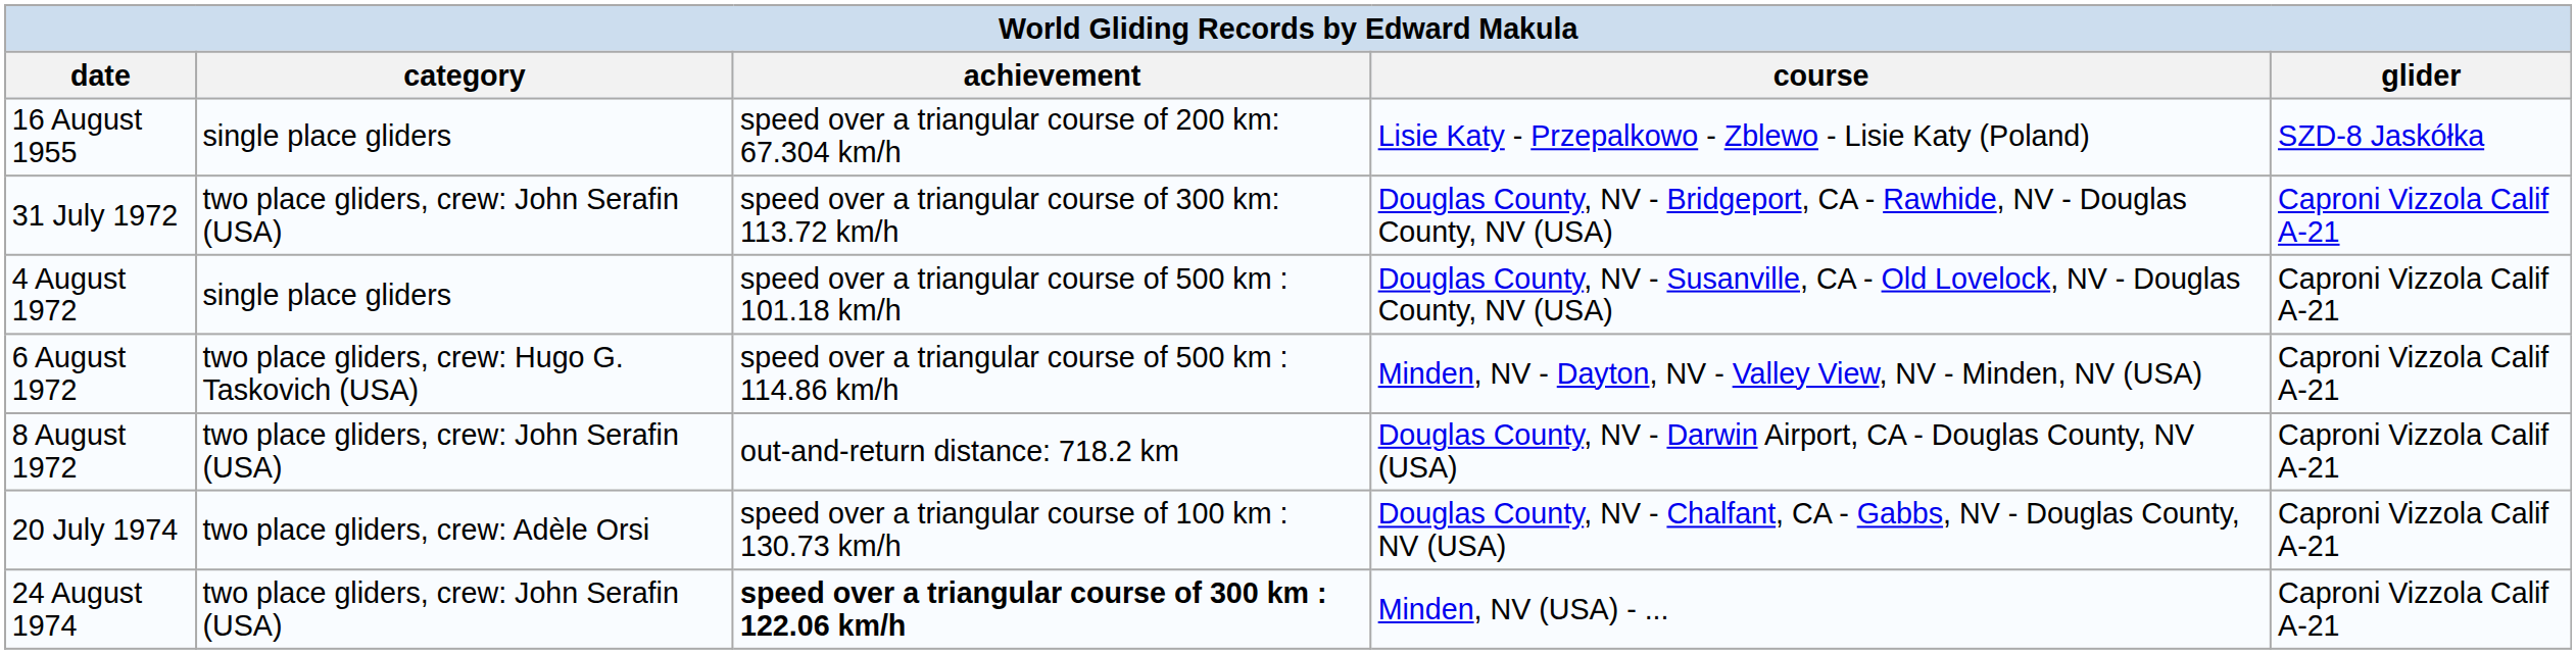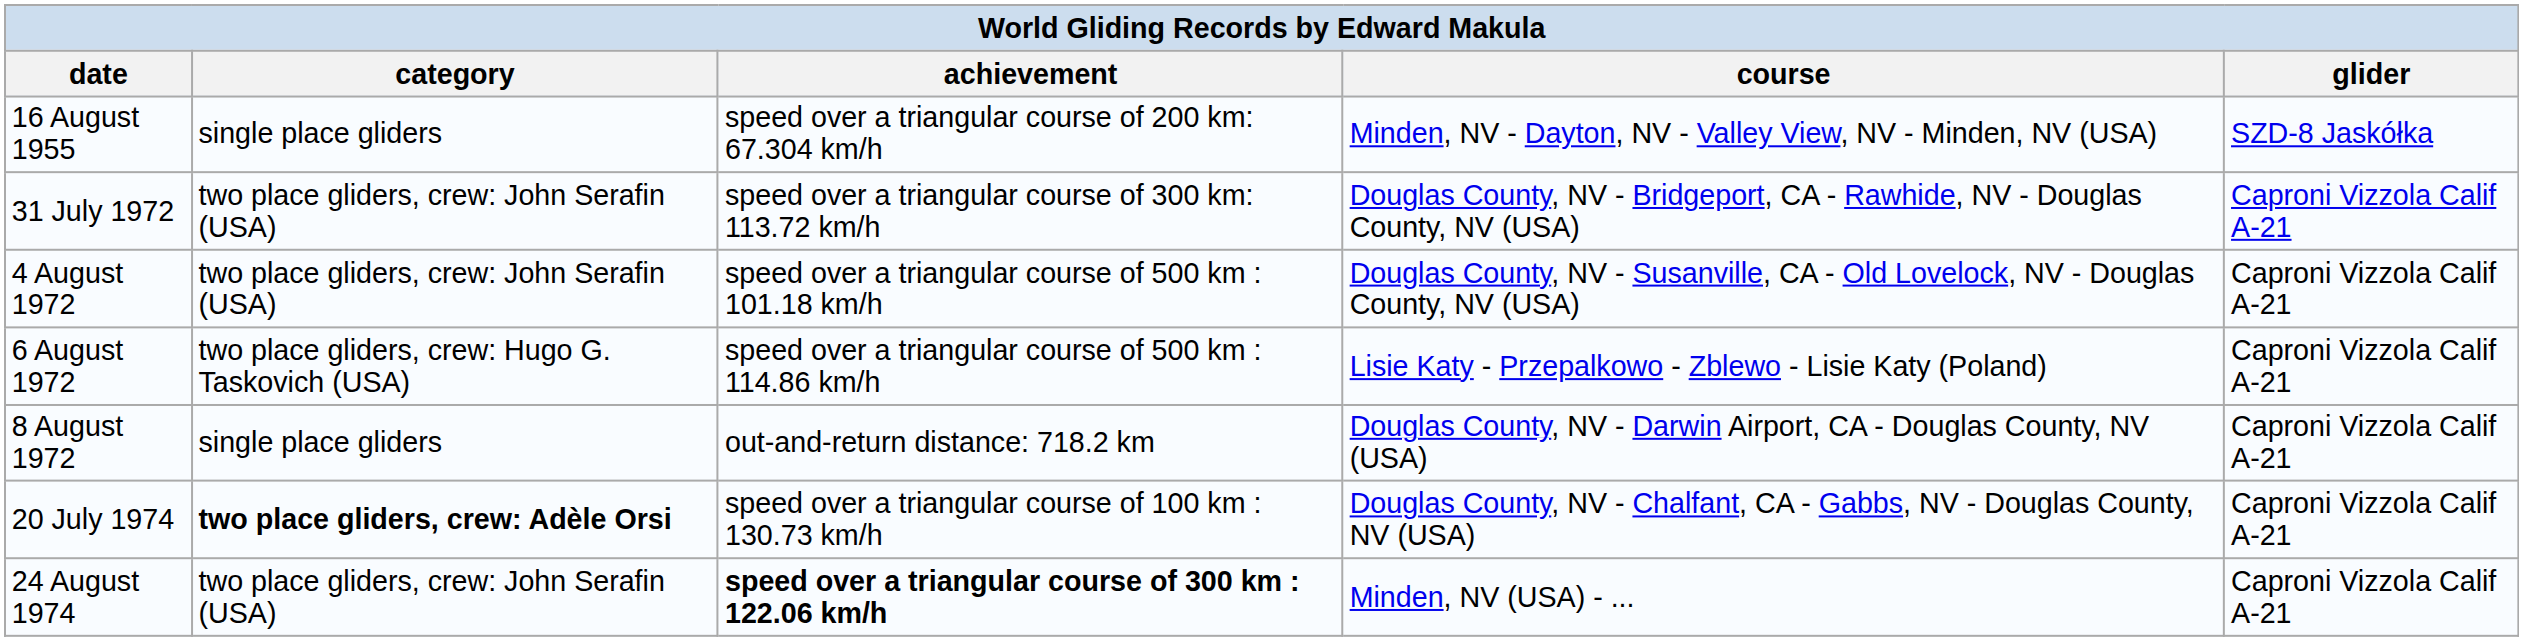 <table class="wikitable" style="margin:1em 0; background:#f9fcff; font-size:90%;">
 <tr>
 <th style="background:#cde;" colspan="6">World Gliding Records by Edward Makula</th>
 </tr>
 <tr style="background:#def;">
 <th>date</th>
 <th>category</th>
 <th>achievement</th>
 <th>course</th>
 <th>glider</th>
 </tr>
 <tr>
 <td>16 August 1955</td>
 <td>single place gliders</td>
 <td>speed over a triangular course of 200 km: 67.304 km/h</td>
-<td><a href='#'>Lisie Katy</a> - <a href='#'>Przepalkowo</a> - <a href='#'>Zblewo</a> - Lisie Katy (Poland)</td>
+<td><a href='#'>Minden</a>, NV - <a href='#'>Dayton</a>, NV - <a href='#'>Valley View</a>, NV - Minden, NV (USA)</td>
 <td><a href='#'>SZD-8 Jaskółka</a></td>
 </tr>
 <tr>
 <td>31 July 1972</td>
 <td>two place gliders, crew: John Serafin (USA)</td>
 <td>speed over a triangular course of 300 km: 113.72 km/h</td>
 <td><a href='#'>Douglas County</a>, NV - <a href='#'>Bridgeport</a>, CA - <a href='#'>Rawhide</a>, NV - Douglas County, NV (USA)</td>
 <td><a href='#'>Caproni Vizzola Calif A-21</a></td>
 </tr>
 <tr>
 <td>4 August 1972</td>
-<td>single place gliders</td>
+<td>two place gliders, crew: John Serafin (USA)</td>
 <td>speed over a triangular course of 500 km : 101.18 km/h</td>
 <td><a href='#'>Douglas County</a>, NV - <a href='#'>Susanville</a>, CA - <a href='#'>Old Lovelock</a>, NV - Douglas County, NV (USA)</td>
 <td>Caproni Vizzola Calif A-21</td>
 </tr>
 <tr>
 <td>6 August 1972</td>
 <td>two place gliders, crew: Hugo G. Taskovich (USA)</td>
 <td>speed over a triangular course of 500 km : 114.86 km/h</td>
-<td><a href='#'>Minden</a>, NV - <a href='#'>Dayton</a>, NV - <a href='#'>Valley View</a>, NV - Minden, NV (USA)</td>
+<td><a href='#'>Lisie Katy</a> - <a href='#'>Przepalkowo</a> - <a href='#'>Zblewo</a> - Lisie Katy (Poland)</td>
 <td>Caproni Vizzola Calif A-21</td>
 </tr>
 <tr>
 <td>8 August 1972</td>
-<td>two place gliders, crew: John Serafin (USA)</td>
+<td>single place gliders</td>
 <td>out-and-return distance: 718.2 km</td>
 <td><a href='#'>Douglas County</a>, NV - <a href='#'>Darwin</a> Airport, CA - Douglas County, NV (USA)</td>
 <td>Caproni Vizzola Calif A-21</td>
 </tr>
 <tr>
 <td>20 July 1974</td>
-<td>two place gliders, crew: Adèle Orsi</td>
+<td><strong>two place gliders, crew: Adèle Orsi</strong></td>
 <td>speed over a triangular course of 100 km : 130.73 km/h</td>
 <td><a href='#'>Douglas County</a>, NV - <a href='#'>Chalfant</a>, CA - <a href='#'>Gabbs</a>, NV - Douglas County, NV (USA)</td>
 <td>Caproni Vizzola Calif A-21</td>
 </tr>
 <tr>
 <td>24 August 1974</td>
 <td>two place gliders, crew: John Serafin (USA)</td>
 <td><strong>speed over a triangular course of 300 km : 122.06 km/h</strong></td>
 <td><a href='#'>Minden</a>, NV (USA) - ...</td>
 <td>Caproni Vizzola Calif A-21</td>
 </tr>
 </table>
